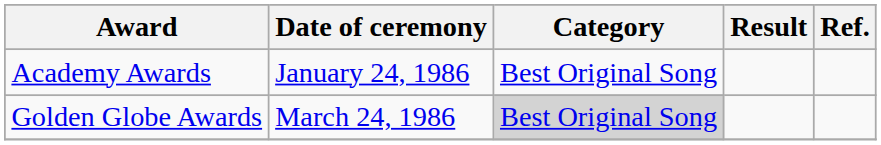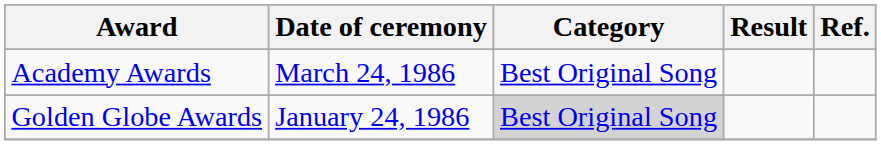 <table class="wikitable plainrowheaders">
 <tr>
 <th>Award</th>
 <th>Date of ceremony</th>
 <th>Category</th>
 <th>Result</th>
 <th>Ref.</th>
 </tr>
 <tr>
 <td><a href='#'>Academy Awards</a></td>
-<td><a href='#'>January 24, 1986</a></td>
+<td><a href='#'>March 24, 1986</a></td>
 <td><a href='#'>Best Original Song</a></td>
 <td></td>
 <td align="center"></td>
 </tr>
 <tr>
 <td><a href='#'>Golden Globe Awards</a></td>
-<td><a href='#'>March 24, 1986</a></td>
+<td><a href='#'>January 24, 1986</a></td>
 <td style="background: lightgrey;"><a href='#'>Best Original Song</a></td>
 <td></td>
 <td align="center"></td>
 </tr>
 <tr>
 </tr>
 </table>
